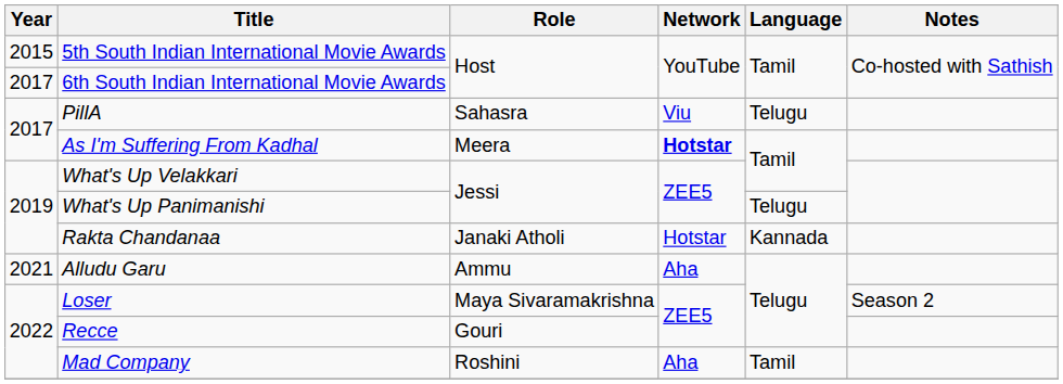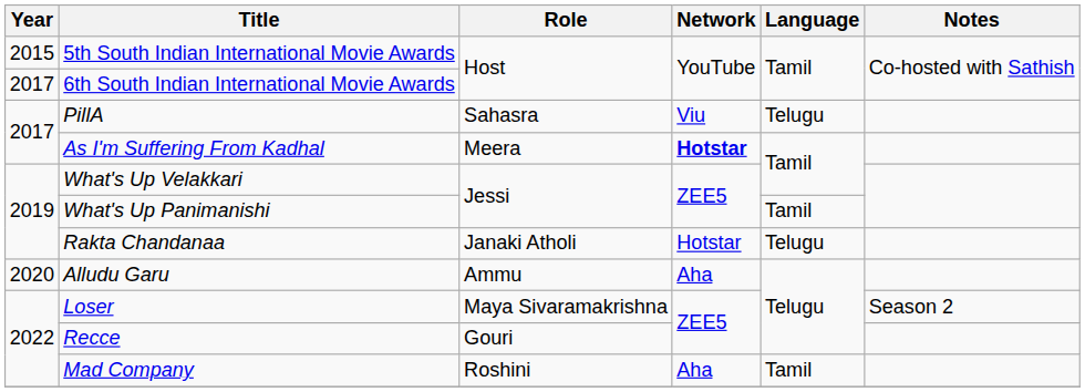 <table class="wikitable sortable">
 <tr>
 <th scope="col">Year</th>
 <th scope="col">Title</th>
 <th scope="col">Role</th>
 <th scope="col">Network</th>
 <th scope="col">Language</th>
 <th scope="col" class="unsortable">Notes</th>
 </tr>
 <tr>
 <td>2015</td>
 <td><a href='#'>5th South Indian International Movie Awards</a></td>
 <td rowspan="2">Host</td>
 <td rowspan="2">YouTube</td>
 <td rowspan="2">Tamil</td>
 <td rowspan="2">Co-hosted with <a href='#'>Sathish</a></td>
 </tr>
 <tr>
 <td>2017</td>
 <td><a href='#'>6th South Indian International Movie Awards</a></td>
 </tr>
 <tr>
 <td rowspan='2'>2017</td>
 <td><em>PillA</em></td>
 <td>Sahasra</td>
 <td><a href='#'>Viu</a></td>
 <td>Telugu</td>
 <td></td>
 </tr>
 <tr>
 <td><em><a href='#'>As I'm Suffering From Kadhal</a></em></td>
 <td>Meera</td>
 <td><strong><a href='#'>Hotstar</a></strong></td>
 <td rowspan="2">Tamil</td>
 <td></td>
 </tr>
 <tr>
 <td rowspan='3'>2019</td>
 <td><em>What's Up Velakkari</em></td>
 <td rowspan='2'>Jessi</td>
 <td rowspan="2"><a href='#'>ZEE5</a></td>
 <td rowspan=2></td>
 </tr>
 <tr>
 <td><em>What's Up Panimanishi</em></td>
-<td>Telugu</td>
+<td>Tamil</td>
 </tr>
 <tr>
 <td><em>Rakta Chandanaa</em></td>
 <td>Janaki Atholi</td>
 <td><a href='#'>Hotstar</a></td>
-<td>Kannada</td>
+<td>Telugu</td>
 <td></td>
 </tr>
 <tr>
-<td>2021</td>
+<td>2020</td>
 <td><em>Alludu Garu</em></td>
 <td>Ammu</td>
 <td><a href='#'>Aha</a></td>
 <td rowspan="3">Telugu</td>
 <td></td>
 </tr>
 <tr>
 <td rowspan='3'>2022</td>
 <td><a href='#'><em>Loser</em></a></td>
 <td>Maya Sivaramakrishna</td>
 <td rowspan="2"><a href='#'>ZEE5</a></td>
 <td>Season 2</td>
 </tr>
 <tr>
 <td><a href='#'><em>Recce</em></a></td>
 <td>Gouri</td>
 <td></td>
 </tr>
 <tr>
 <td><em><a href='#'>Mad Company</a></em></td>
 <td>Roshini</td>
 <td><a href='#'>Aha</a></td>
 <td>Tamil</td>
 <td></td>
 </tr>
 <tr>
 </tr>
 </table>
